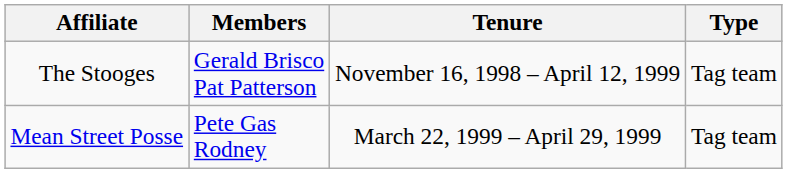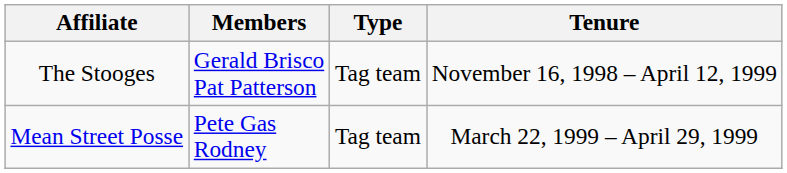 <table class="wikitable" style="font-size:100%; margin: 0.5em 0 0.5em 1em;">
 <tr>
 <th>Affiliate</th>
 <th>Members</th>
+<th>Type</th>
 <th>Tenure</th>
-<th>Type</th>
 </tr>
 <tr>
 <td align="center">The Stooges</td>
 <td><a href='#'>Gerald Brisco</a><br><a href='#'>Pat Patterson</a></td>
+<td align="center">Tag team</td>
 <td align="center">November 16, 1998 – April 12, 1999</td>
-<td align="center">Tag team</td>
 </tr>
 <tr>
 <td align="center"><a href='#'>Mean Street Posse</a></td>
 <td><a href='#'>Pete Gas</a><br><a href='#'>Rodney</a></td>
+<td align="center">Tag team</td>
 <td align="center">March 22, 1999 – April 29, 1999</td>
-<td align="center">Tag team</td>
 </tr>
 </table>
